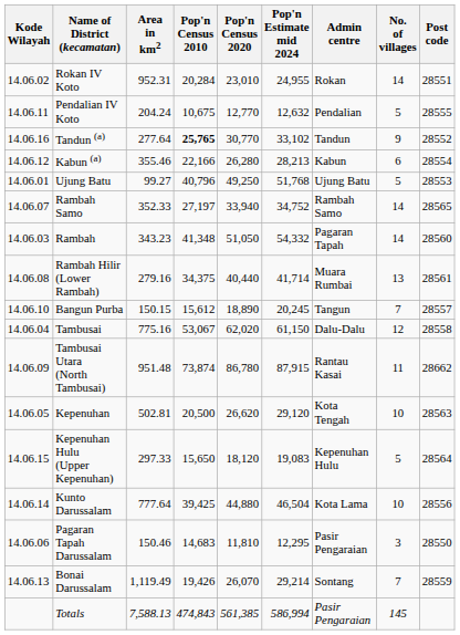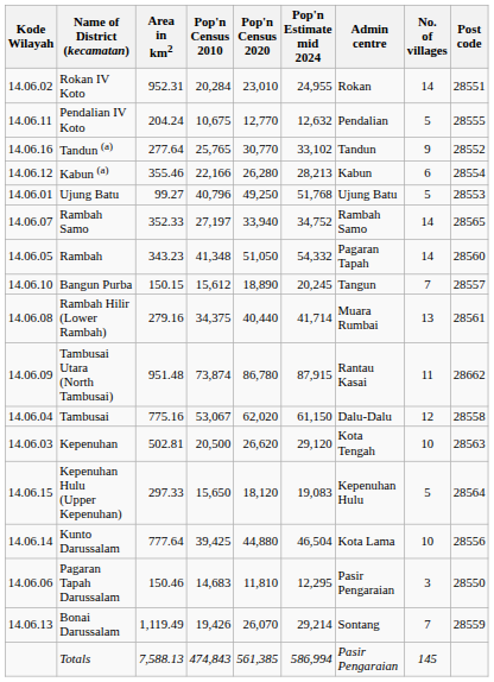 <table class="sortable wikitable">
 <tr>
 <th>Kode <br>Wilayah</th>
 <th>Name of<br>District<br>(<em>kecamatan</em>)</th>
 <th>Area <br> in<br>km<sup>2</sup></th>
 <th>Pop'n<br>Census<br>2010</th>
 <th>Pop'n<br>Census<br>2020</th>
 <th>Pop'n<br>Estimate<br>mid 2024</th>
 <th>Admin <br>centre</th>
 <th>No.<br>of <br>villages</th>
 <th>Post<br>code</th>
 </tr>
 <tr>
 <td>14.06.02</td>
 <td>Rokan IV Koto</td>
 <td align="right">952.31</td>
 <td align="right">20,284</td>
 <td align="right">23,010</td>
 <td align="right">24,955</td>
 <td>Rokan</td>
 <td align="center">14</td>
 <td>28551</td>
 </tr>
 <tr>
 <td>14.06.11</td>
 <td>Pendalian IV Koto</td>
 <td align="right">204.24</td>
 <td align="right">10,675</td>
 <td align="right">12,770</td>
 <td align="right">12,632</td>
 <td>Pendalian</td>
 <td align="center">5</td>
 <td>28555</td>
 </tr>
 <tr>
 <td>14.06.16</td>
 <td>Tandun <sup>(a)</sup></td>
 <td align="right">277.64</td>
-<td align="right"><strong>25,765</strong></td>
+<td align="right">25,765</td>
 <td align="right">30,770</td>
 <td align="right">33,102</td>
 <td>Tandun</td>
 <td align="center">9</td>
 <td>28552</td>
 </tr>
 <tr>
 <td>14.06.12</td>
 <td>Kabun <sup>(a)</sup></td>
 <td align="right">355.46</td>
 <td align="right">22,166</td>
 <td align="right">26,280</td>
 <td align="right">28,213</td>
 <td>Kabun</td>
 <td align="center">6</td>
 <td>28554</td>
 </tr>
 <tr>
 <td>14.06.01</td>
 <td>Ujung Batu</td>
 <td align="right">99.27</td>
 <td align="right">40,796</td>
 <td align="right">49,250</td>
 <td align="right">51,768</td>
 <td>Ujung Batu</td>
 <td align="center">5</td>
 <td>28553</td>
 </tr>
 <tr>
 <td>14.06.07</td>
 <td>Rambah Samo</td>
 <td align="right">352.33</td>
 <td align="right">27,197</td>
 <td align="right">33,940</td>
 <td align="right">34,752</td>
 <td>Rambah Samo</td>
 <td align="center">14</td>
 <td>28565</td>
 </tr>
 <tr>
-<td>14.06.03</td>
+<td>14.06.05</td>
 <td>Rambah</td>
 <td align="right">343.23</td>
 <td align="right">41,348</td>
 <td align="right">51,050</td>
 <td align="right">54,332</td>
 <td>Pagaran Tapah</td>
 <td align="center">14</td>
 <td>28560</td>
+</tr>
+<tr>
+<td>14.06.10</td>
+<td>Bangun Purba</td>
+<td align="right">150.15</td>
+<td align="right">15,612</td>
+<td align="right">18,890</td>
+<td align="right">20,245</td>
+<td>Tangun</td>
+<td align="center">7</td>
+<td>28557</td>
 </tr>
 <tr>
 <td>14.06.08</td>
 <td>Rambah Hilir <br> (Lower Rambah)</td>
 <td align="right">279.16</td>
 <td align="right">34,375</td>
 <td align="right">40,440</td>
 <td align="right">41,714</td>
 <td>Muara Rumbai</td>
 <td align="center">13</td>
 <td>28561</td>
 </tr>
 <tr>
-<td>14.06.10</td>
-<td>Bangun Purba</td>
-<td align="right">150.15</td>
-<td align="right">15,612</td>
-<td align="right">18,890</td>
-<td align="right">20,245</td>
-<td>Tangun</td>
-<td align="center">7</td>
-<td>28557</td>
+<td>14.06.09</td>
+<td>Tambusai Utara <br>(North Tambusai)</td>
+<td align="right">951.48</td>
+<td align="right">73,874</td>
+<td align="right">86,780</td>
+<td align="right">87,915</td>
+<td>Rantau Kasai</td>
+<td align="center">11</td>
+<td>28662</td>
 </tr>
 <tr>
 <td>14.06.04</td>
 <td>Tambusai</td>
 <td align="right">775.16</td>
 <td align="right">53,067</td>
 <td align="right">62,020</td>
 <td align="right">61,150</td>
 <td>Dalu-Dalu</td>
 <td align="center">12</td>
 <td>28558</td>
 </tr>
 <tr>
-<td>14.06.09</td>
-<td>Tambusai Utara <br>(North Tambusai)</td>
-<td align="right">951.48</td>
-<td align="right">73,874</td>
-<td align="right">86,780</td>
-<td align="right">87,915</td>
-<td>Rantau Kasai</td>
-<td align="center">11</td>
-<td>28662</td>
-</tr>
-<tr>
-<td>14.06.05</td>
+<td>14.06.03</td>
 <td>Kepenuhan</td>
 <td align="right">502.81</td>
 <td align="right">20,500</td>
 <td align="right">26,620</td>
 <td align="right">29,120</td>
 <td>Kota Tengah</td>
 <td align="center">10</td>
 <td>28563</td>
 </tr>
 <tr>
 <td>14.06.15</td>
 <td>Kepenuhan Hulu <br> (Upper Kepenuhan)</td>
 <td align="right">297.33</td>
 <td align="right">15,650</td>
 <td align="right">18,120</td>
 <td align="right">19,083</td>
 <td>Kepenuhan Hulu</td>
 <td align="center">5</td>
 <td>28564</td>
 </tr>
 <tr>
 <td>14.06.14</td>
 <td>Kunto Darussalam</td>
 <td align="right">777.64</td>
 <td align="right">39,425</td>
 <td align="right">44,880</td>
 <td align="right">46,504</td>
 <td>Kota Lama</td>
 <td align="center">10</td>
 <td>28556</td>
 </tr>
 <tr>
 <td>14.06.06</td>
 <td>Pagaran Tapah Darussalam</td>
 <td align="right">150.46</td>
 <td align="right">14,683</td>
 <td align="right">11,810</td>
 <td align="right">12,295</td>
 <td>Pasir Pengaraian</td>
 <td align="center">3</td>
 <td>28550</td>
 </tr>
 <tr>
 <td>14.06.13</td>
 <td>Bonai Darussalam</td>
 <td align="right">1,119.49</td>
 <td align="right">19,426</td>
 <td align="right">26,070</td>
 <td align="right">29,214</td>
 <td>Sontang</td>
 <td align="center">7</td>
 <td>28559</td>
 </tr>
 <tr>
 <td></td>
 <td><em>Totals</em></td>
 <td align="right"><em>7,588.13</em></td>
 <td align="right"><em>474,843</em></td>
 <td align="right"><em>561,385</em></td>
 <td align="right"><em>586,994</em></td>
 <td><em>Pasir Pengaraian</em></td>
 <td align="center"><em>145</em></td>
 <td></td>
 </tr>
 </table>
